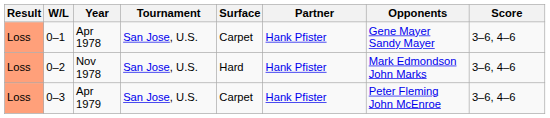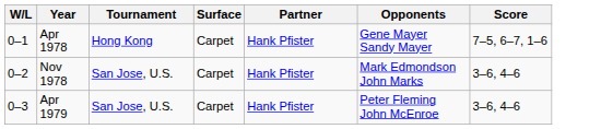 <table class="sortable wikitable">
 <tr>
-<th style="width:40px">Result</th>
 <th style="width:35px" class="unsortable">W/L</th>
 <th style="width:60px">Year</th>
 <th style="width:130px">Tournament</th>
 <th style="width:50px">Surface</th>
 <th style="width:140px">Partner</th>
 <th style="width:140px">Opponents</th>
 <th style="width:100px" class="unsortable">Score</th>
 </tr>
 <tr>
-<td style="background:#ffa07a;">Loss</td>
 <td>0–1</td>
 <td>Apr 1978</td>
-<td><a href='#'>San Jose</a>, U.S.</td>
+<td><a href='#'>Hong Kong</a></td>
 <td>Carpet</td>
 <td> <a href='#'>Hank Pfister</a></td>
 <td> <a href='#'>Gene Mayer</a><br> <a href='#'>Sandy Mayer</a></td>
-<td>3–6, 4–6</td>
+<td>7–5, 6–7, 1–6</td>
 </tr>
 <tr>
-<td style="background:#ffa07a;">Loss</td>
 <td>0–2</td>
 <td>Nov 1978</td>
 <td><a href='#'>San Jose</a>, U.S.</td>
-<td>Hard</td>
+<td>Carpet</td>
 <td> <a href='#'>Hank Pfister</a></td>
 <td> <a href='#'>Mark Edmondson</a><br> <a href='#'>John Marks</a></td>
 <td>3–6, 4–6</td>
 </tr>
 <tr>
-<td style="background:#ffa07a;">Loss</td>
 <td>0–3</td>
 <td>Apr 1979</td>
 <td><a href='#'>San Jose</a>, U.S.</td>
 <td>Carpet</td>
 <td> <a href='#'>Hank Pfister</a></td>
 <td> <a href='#'>Peter Fleming</a><br> <a href='#'>John McEnroe</a></td>
 <td>3–6, 4–6</td>
 </tr>
 </table>
